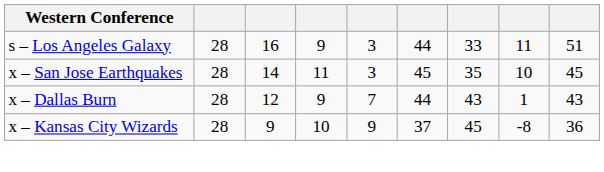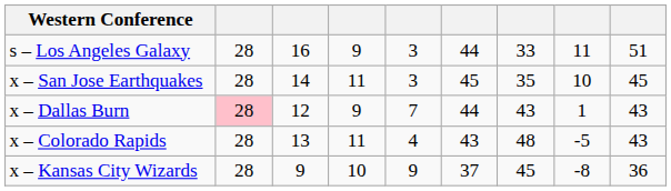 <table class="wikitable" style="text-align: center;">
 <tr>
 <th width="170">Western Conference</th>
 <th width="40"></th>
 <th width="40"></th>
 <th width="40"></th>
 <th width="40"></th>
 <th width="40"></th>
 <th width="40"></th>
 <th width="40"></th>
 <th width="40"></th>
 </tr>
 <tr>
 <td align=left>s – <a href='#'>Los Angeles Galaxy</a></td>
 <td>28</td>
 <td>16</td>
 <td>9</td>
 <td>3</td>
 <td>44</td>
 <td>33</td>
 <td>11</td>
 <td>51</td>
 </tr>
 <tr>
 <td align=left>x – <a href='#'>San Jose Earthquakes</a></td>
 <td>28</td>
 <td>14</td>
 <td>11</td>
 <td>3</td>
 <td>45</td>
 <td>35</td>
 <td>10</td>
 <td>45</td>
 </tr>
 <tr>
 <td align=left>x – <a href='#'>Dallas Burn</a></td>
-<td>28</td>
+<td style="background: pink;">28</td>
 <td>12</td>
 <td>9</td>
 <td>7</td>
 <td>44</td>
 <td>43</td>
 <td>1</td>
+<td>43</td>
+</tr>
+<tr>
+<td align=left>x – <a href='#'>Colorado Rapids</a></td>
+<td>28</td>
+<td>13</td>
+<td>11</td>
+<td>4</td>
+<td>43</td>
+<td>48</td>
+<td>-5</td>
 <td>43</td>
 </tr>
 <tr>
 <td align=left>x – <a href='#'>Kansas City Wizards</a></td>
 <td>28</td>
 <td>9</td>
 <td>10</td>
 <td>9</td>
 <td>37</td>
 <td>45</td>
 <td>-8</td>
 <td>36</td>
 </tr>
 </table>
